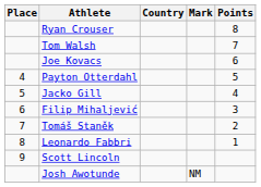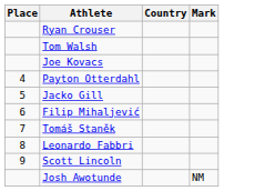 <table class="wikitable">
 <tr>
 <th>Place</th>
 <th>Athlete</th>
 <th>Country</th>
 <th>Mark</th>
-<th>Points</th>
 </tr>
 <tr>
 <td align=center></td>
 <td><a href='#'>Ryan Crouser</a></td>
 <td></td>
 <td></td>
-<td align=center>8</td>
 </tr>
 <tr>
 <td align=center></td>
 <td><a href='#'>Tom Walsh</a></td>
 <td></td>
 <td></td>
-<td align=center>7</td>
 </tr>
 <tr>
 <td align=center></td>
 <td><a href='#'>Joe Kovacs</a></td>
 <td></td>
 <td></td>
-<td align=center>6</td>
 </tr>
 <tr>
 <td align=center>4</td>
 <td><a href='#'>Payton Otterdahl</a></td>
 <td></td>
 <td></td>
-<td align=center>5</td>
 </tr>
 <tr>
 <td align=center>5</td>
 <td><a href='#'>Jacko Gill</a></td>
 <td></td>
 <td></td>
-<td align=center>4</td>
 </tr>
 <tr>
 <td align=center>6</td>
 <td><a href='#'>Filip Mihaljević</a></td>
 <td></td>
 <td></td>
-<td align=center>3</td>
 </tr>
 <tr>
 <td align=center>7</td>
 <td><a href='#'>Tomáš Staněk</a></td>
 <td></td>
 <td></td>
-<td align=center>2</td>
 </tr>
 <tr>
 <td align=center>8</td>
 <td><a href='#'>Leonardo Fabbri</a></td>
 <td></td>
 <td></td>
-<td align=center>1</td>
 </tr>
 <tr>
 <td align=center>9</td>
 <td><a href='#'>Scott Lincoln</a></td>
 <td></td>
 <td></td>
-<td align=center></td>
 </tr>
 <tr>
 <td align=center></td>
 <td><a href='#'>Josh Awotunde</a></td>
 <td></td>
 <td>NM</td>
-<td align=center></td>
 </tr>
 </table>
